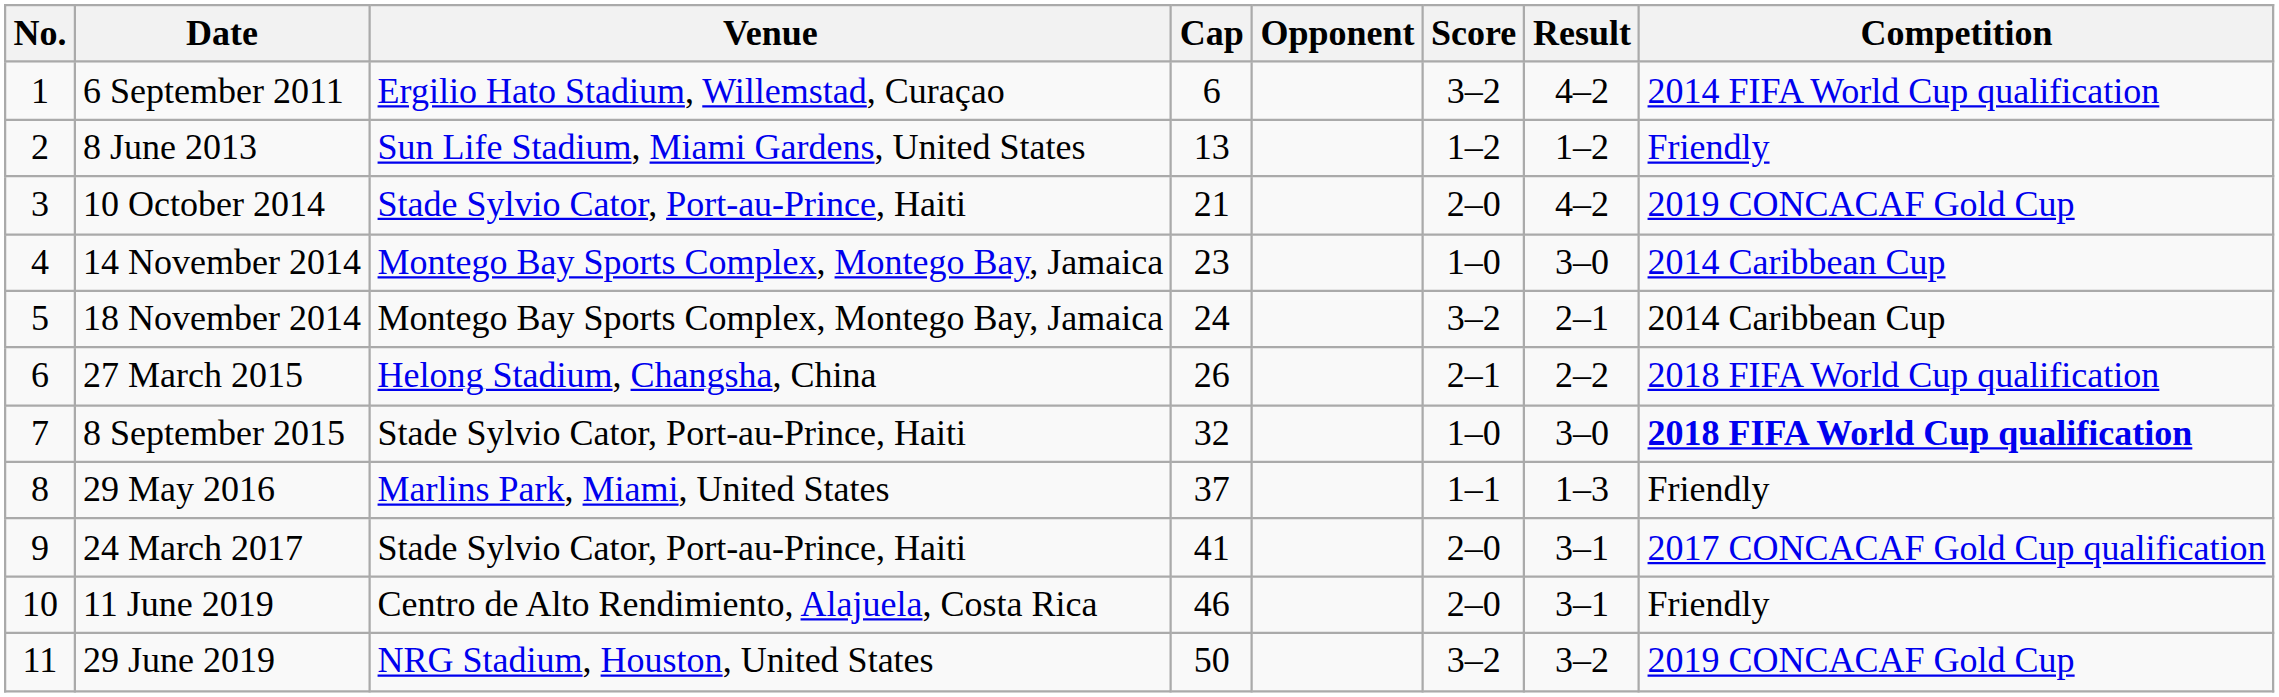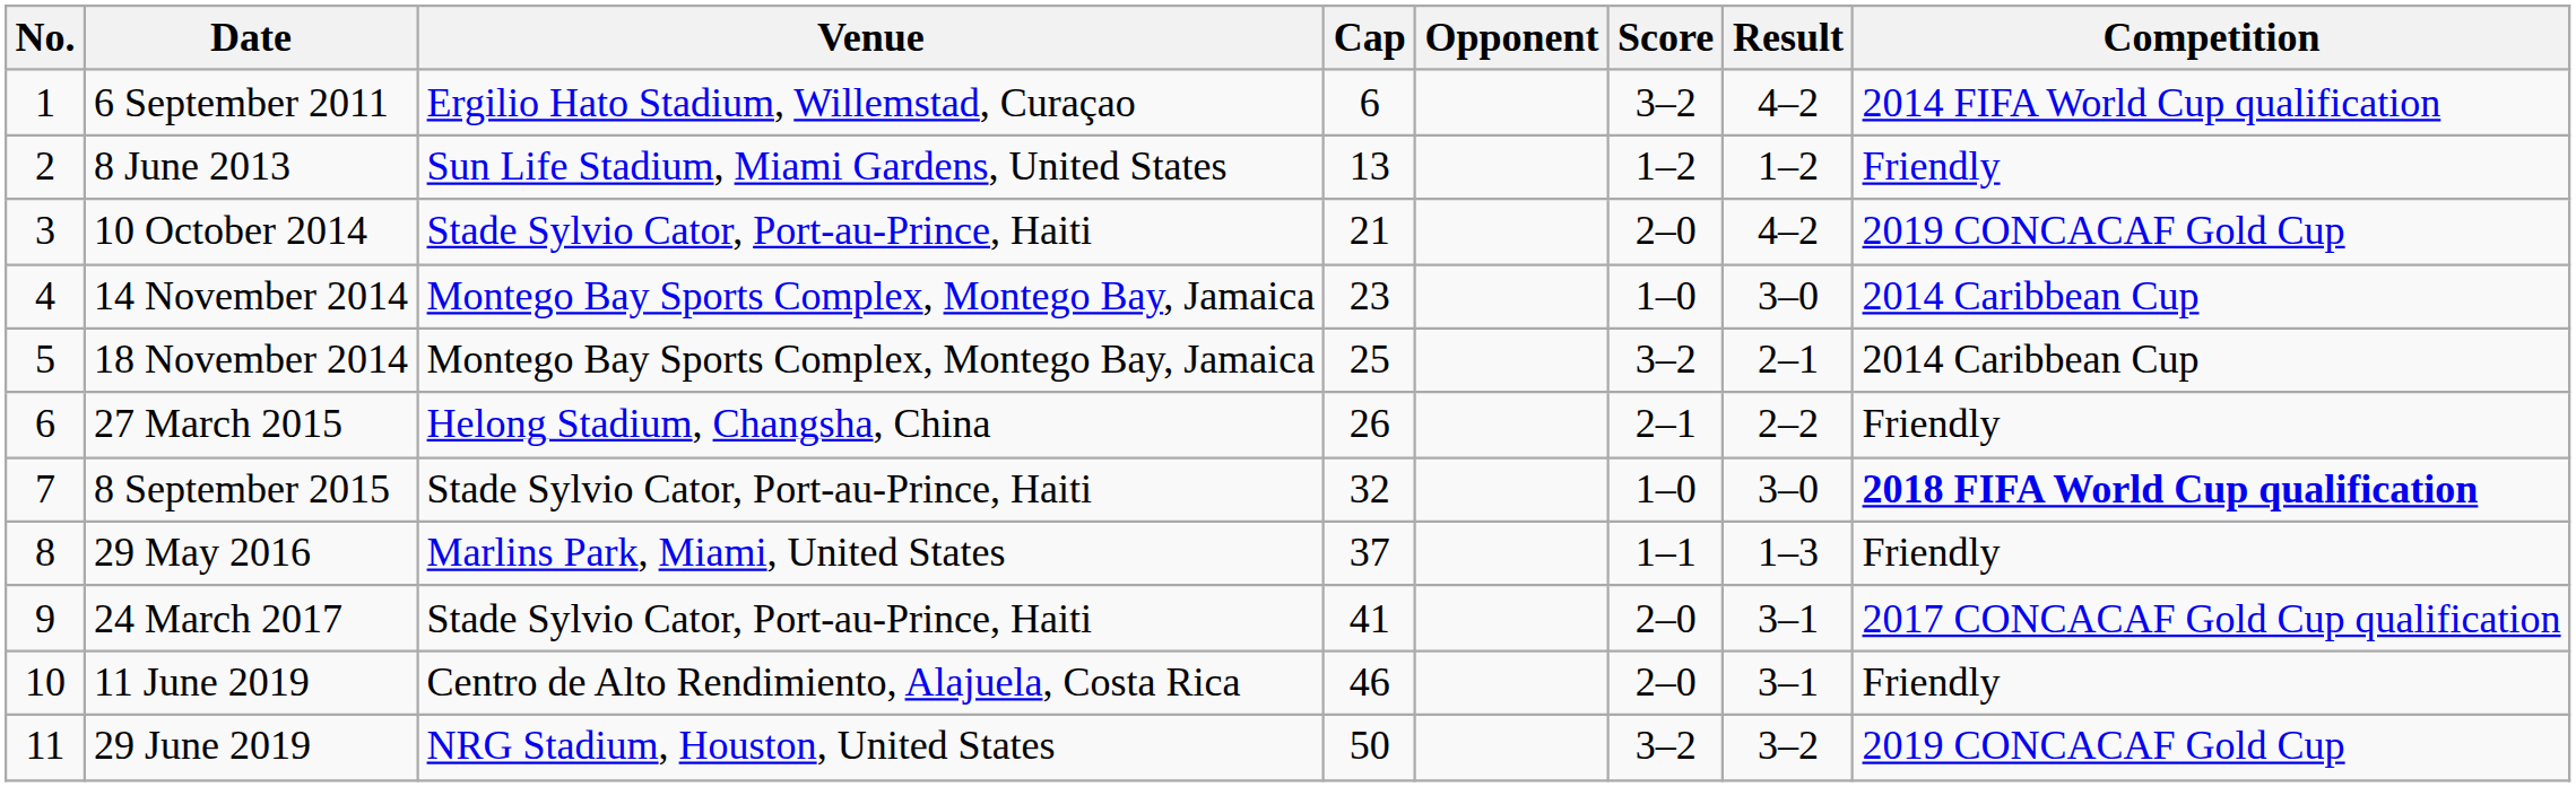 <table class="wikitable sortable">
 <tr>
 <th scope="col">No.</th>
 <th scope="col" data-sort-type="date">Date</th>
 <th scope="col">Venue</th>
 <th scope="col">Cap</th>
 <th scope="col">Opponent</th>
 <th scope="col">Score</th>
 <th scope="col">Result</th>
 <th scope="col">Competition</th>
 </tr>
 <tr>
 <td align="center">1</td>
 <td>6 September 2011</td>
 <td><a href='#'>Ergilio Hato Stadium</a>, <a href='#'>Willemstad</a>, Curaçao</td>
 <td align="center">6</td>
 <td></td>
 <td align="center">3–2</td>
 <td align="center">4–2</td>
 <td><a href='#'>2014 FIFA World Cup qualification</a></td>
 </tr>
 <tr>
 <td align="center">2</td>
 <td>8 June 2013</td>
 <td><a href='#'>Sun Life Stadium</a>, <a href='#'>Miami Gardens</a>, United States</td>
 <td align="center">13</td>
 <td></td>
 <td align="center">1–2</td>
 <td align="center">1–2</td>
 <td><a href='#'>Friendly</a></td>
 </tr>
 <tr>
 <td align="center">3</td>
 <td>10 October 2014</td>
 <td><a href='#'>Stade Sylvio Cator</a>, <a href='#'>Port-au-Prince</a>, Haiti</td>
 <td align="center">21</td>
 <td></td>
 <td align="center">2–0</td>
 <td align="center">4–2</td>
 <td><a href='#'>2019 CONCACAF Gold Cup</a></td>
 </tr>
 <tr>
 <td align="center">4</td>
 <td>14 November 2014</td>
 <td><a href='#'>Montego Bay Sports Complex</a>, <a href='#'>Montego Bay</a>, Jamaica</td>
 <td align="center">23</td>
 <td></td>
 <td align="center">1–0</td>
 <td align="center">3–0</td>
 <td><a href='#'>2014 Caribbean Cup</a></td>
 </tr>
 <tr>
 <td align="center">5</td>
 <td>18 November 2014</td>
 <td>Montego Bay Sports Complex, Montego Bay, Jamaica</td>
-<td align="center">24</td>
+<td align="center">25</td>
 <td></td>
 <td align="center">3–2</td>
 <td align="center">2–1</td>
 <td>2014 Caribbean Cup</td>
 </tr>
 <tr>
 <td align="center">6</td>
 <td>27 March 2015</td>
 <td><a href='#'>Helong Stadium</a>, <a href='#'>Changsha</a>, China</td>
 <td align="center">26</td>
 <td></td>
 <td align="center">2–1</td>
 <td align="center">2–2</td>
-<td><a href='#'>2018 FIFA World Cup qualification</a></td>
+<td>Friendly</td>
 </tr>
 <tr>
 <td align="center">7</td>
 <td>8 September 2015</td>
 <td>Stade Sylvio Cator, Port-au-Prince, Haiti</td>
 <td align="center">32</td>
 <td></td>
 <td align="center">1–0</td>
 <td align="center">3–0</td>
 <td><strong><a href='#'>2018 FIFA World Cup qualification</a></strong></td>
 </tr>
 <tr>
 <td align="center">8</td>
 <td>29 May 2016</td>
 <td><a href='#'>Marlins Park</a>, <a href='#'>Miami</a>, United States</td>
 <td align="center">37</td>
 <td></td>
 <td align="center">1–1</td>
 <td align="center">1–3</td>
 <td>Friendly</td>
 </tr>
 <tr>
 <td align="center">9</td>
 <td>24 March 2017</td>
 <td>Stade Sylvio Cator, Port-au-Prince, Haiti</td>
 <td align="center">41</td>
 <td></td>
 <td align="center">2–0</td>
 <td align="center">3–1</td>
 <td><a href='#'>2017 CONCACAF Gold Cup qualification</a></td>
 </tr>
 <tr>
 <td align="center">10</td>
 <td>11 June 2019</td>
 <td>Centro de Alto Rendimiento, <a href='#'>Alajuela</a>, Costa Rica</td>
 <td align="center">46</td>
 <td></td>
 <td align="center">2–0</td>
 <td align="center">3–1</td>
 <td>Friendly</td>
 </tr>
 <tr>
 <td align="center">11</td>
 <td>29 June 2019</td>
 <td><a href='#'>NRG Stadium</a>, <a href='#'>Houston</a>, United States</td>
 <td align="center">50</td>
 <td></td>
 <td align="center">3–2</td>
 <td align="center">3–2</td>
 <td><a href='#'>2019 CONCACAF Gold Cup</a></td>
 </tr>
 </table>
